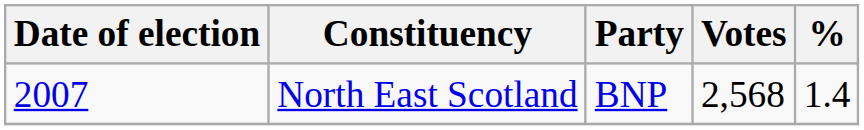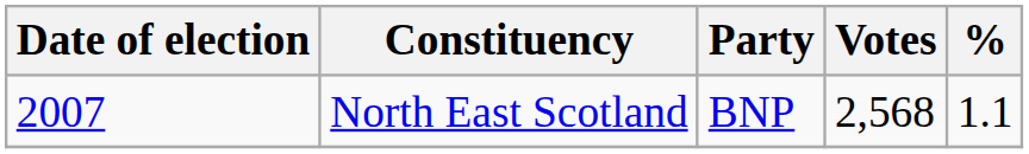 <table class="wikitable">
 <tr>
 <th>Date of election</th>
 <th>Constituency</th>
 <th>Party</th>
 <th>Votes</th>
 <th>%</th>
 </tr>
 <tr>
 <td><a href='#'>2007</a></td>
 <td><a href='#'>North East Scotland</a></td>
 <td><a href='#'>BNP</a></td>
 <td>2,568</td>
-<td>1.4</td>
+<td>1.1</td>
 </tr>
 <tr>
 </tr>
 </table>
